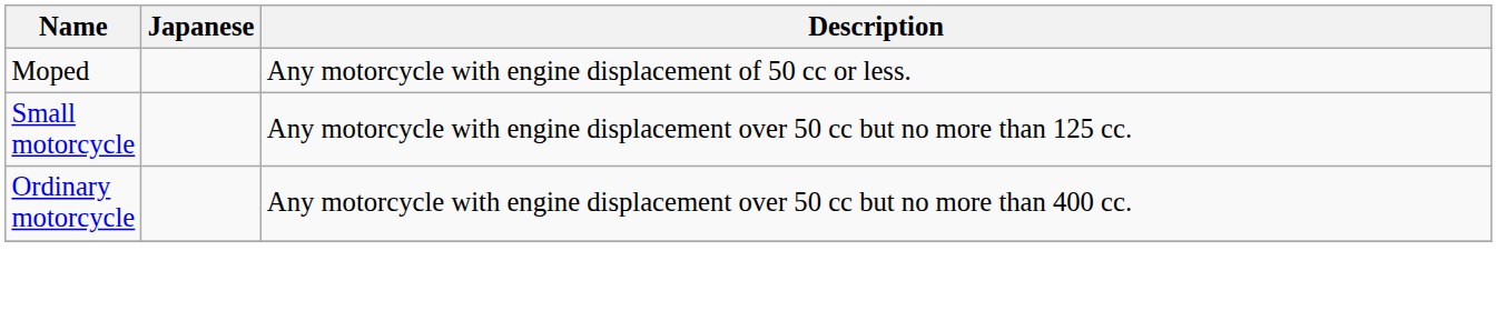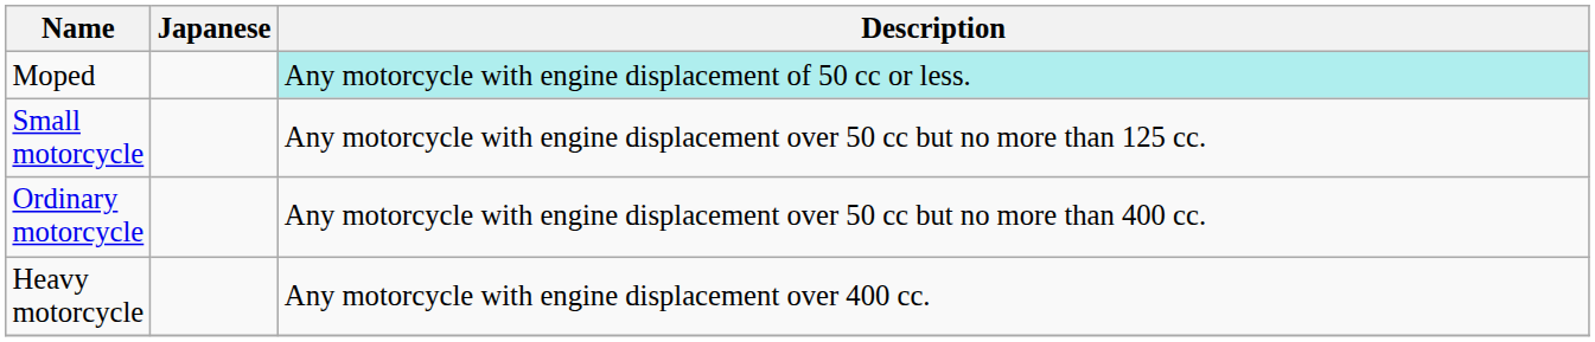 <table class=wikitable>
 <tr>
 <th>Name</th>
 <th>Japanese</th>
 <th width=800>Description</th>
 </tr>
 <tr>
 <td>Moped</td>
 <td></td>
-<td>Any motorcycle with engine displacement of 50 cc or less.</td>
+<td style="background: paleturquoise;">Any motorcycle with engine displacement of 50 cc or less.</td>
 </tr>
 <tr>
 <td><a href='#'>Small motorcycle</a></td>
 <td></td>
 <td>Any motorcycle with engine displacement over 50 cc but no more than 125 cc.</td>
 </tr>
 <tr>
 <td><a href='#'>Ordinary motorcycle</a></td>
 <td></td>
 <td>Any motorcycle with engine displacement over 50 cc but no more than 400 cc.</td>
 </tr>
 <tr>
+<td>Heavy motorcycle</td>
+<td></td>
+<td>Any motorcycle with engine displacement over 400 cc.</td>
+</tr>
+<tr>
 </tr>
 </table>
